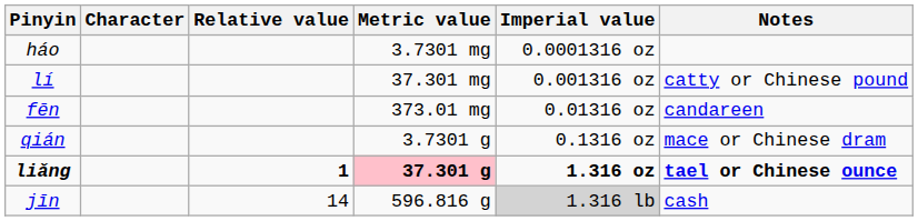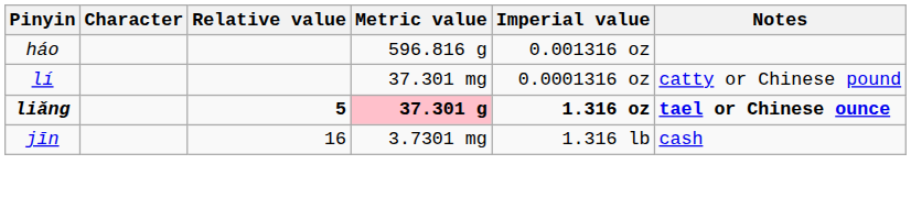 <table class="wikitable">
 <tr>
 <th>Pinyin</th>
 <th>Character</th>
 <th>Relative value</th>
 <th>Metric value</th>
 <th>Imperial value</th>
 <th>Notes</th>
 </tr>
 <tr>
 <td align=center><em>háo</em></td>
 <td align=right></td>
 <td align=right></td>
-<td align=right>3.7301 mg</td>
-<td align=right>0.0001316 oz</td>
+<td align=right>596.816 g</td>
+<td align=right>0.001316 oz</td>
 <td align=right></td>
 </tr>
 <tr>
 <td align=center><em><a href='#'>lí</a></em></td>
 <td align=right></td>
 <td align=right></td>
 <td align=right>37.301 mg</td>
-<td align=right>0.001316 oz</td>
+<td align=right>0.0001316 oz</td>
 <td align=left><a href='#'>catty</a> or Chinese <a href='#'>pound</a></td>
-</tr>
-<tr>
-<td align=center><em><a href='#'>fēn</a></em></td>
-<td align=right></td>
-<td align=right></td>
-<td align=right>373.01 mg</td>
-<td align=right>0.01316 oz</td>
-<td align=left><a href='#'>candareen</a></td>
-</tr>
-<tr>
-<td align=center><em><a href='#'>qián</a></em></td>
-<td align=right></td>
-<td align=right></td>
-<td align=right>3.7301 g</td>
-<td align=right>0.1316 oz</td>
-<td align=left><a href='#'>mace</a> or Chinese <a href='#'>dram</a></td>
 </tr>
 <tr>
 <td align=center><strong><em>liǎng</em></strong></td>
 <td align=right><strong></strong></td>
-<td align=right><strong>1</strong></td>
+<td align=right><strong>5</strong></td>
 <td align=right style="background: pink;"><strong>37.301 g</strong></td>
 <td align=right><strong>1.316 oz</strong></td>
 <td align=left><strong><a href='#'>tael</a> or Chinese <a href='#'>ounce</a></strong></td>
 </tr>
 <tr>
 <td align=center><em><a href='#'>jīn</a></em></td>
 <td align=right></td>
-<td align=right>14</td>
-<td align=right>596.816 g</td>
-<td align=right style="background: lightgrey;">1.316 lb</td>
+<td align=right>16</td>
+<td align=right>3.7301 mg</td>
+<td align=right>1.316 lb</td>
 <td align=left><a href='#'>cash</a></td>
 </tr>
 </table>
